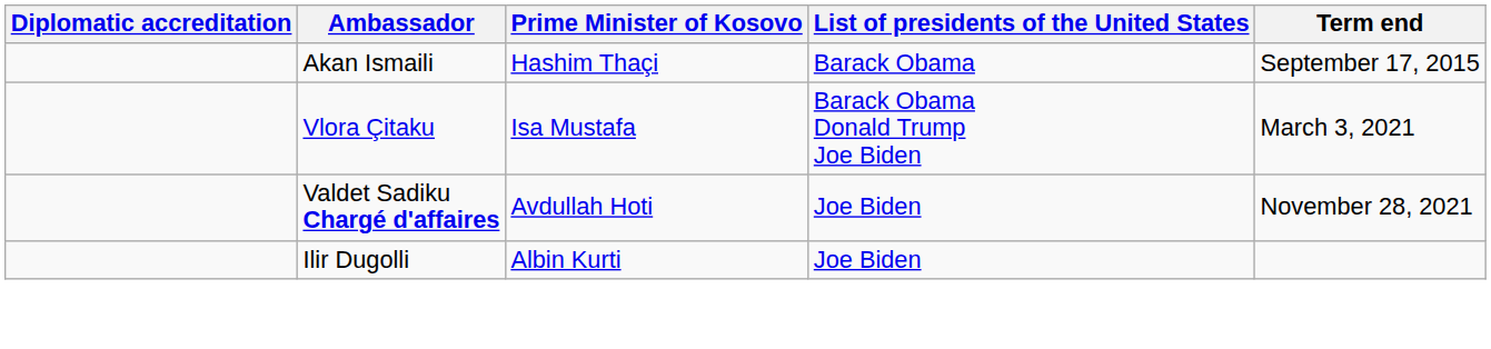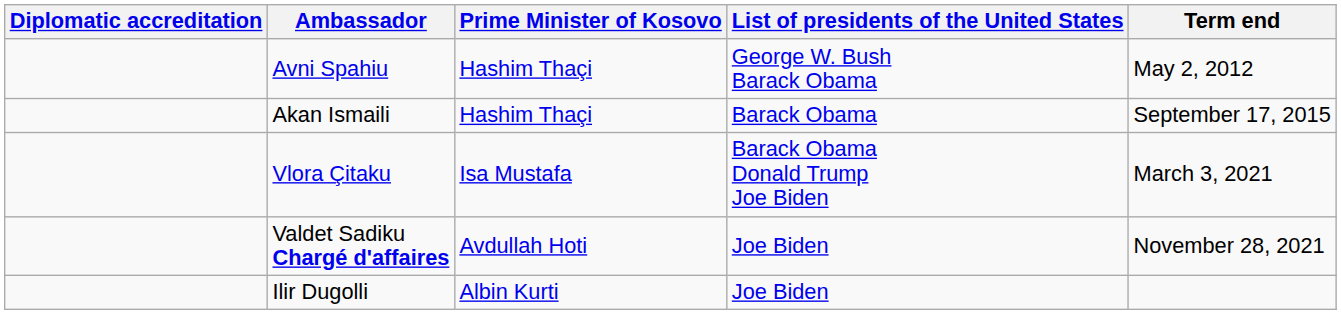 <table class="wikitable sortable">
 <tr>
 <th><a href='#'>Diplomatic accreditation</a></th>
 <th><a href='#'>Ambassador</a></th>
 <th><a href='#'>Prime Minister of Kosovo</a></th>
 <th><a href='#'>List of presidents of the United States</a></th>
 <th>Term end</th>
+</tr>
+<tr>
+<td></td>
+<td><a href='#'>Avni Spahiu</a></td>
+<td><a href='#'>Hashim Thaçi</a></td>
+<td><a href='#'>George W. Bush</a><br><a href='#'>Barack Obama</a></td>
+<td>May 2, 2012</td>
 </tr>
 <tr>
 <td></td>
 <td>Akan Ismaili</td>
 <td><a href='#'>Hashim Thaçi</a></td>
 <td><a href='#'>Barack Obama</a></td>
 <td>September 17, 2015</td>
 </tr>
 <tr>
 <td></td>
 <td><a href='#'>Vlora Çitaku</a></td>
 <td><a href='#'>Isa Mustafa</a></td>
 <td><a href='#'>Barack Obama</a><br><a href='#'>Donald Trump</a><br><a href='#'>Joe Biden</a></td>
 <td>March 3, 2021</td>
 </tr>
 <tr>
 <td></td>
 <td>Valdet Sadiku<br><strong><a href='#'>Chargé d'affaires</a></strong></td>
 <td><a href='#'>Avdullah Hoti</a></td>
 <td><a href='#'>Joe Biden</a></td>
 <td>November 28, 2021</td>
 </tr>
 <tr>
 <td></td>
 <td>Ilir Dugolli</td>
 <td><a href='#'>Albin Kurti</a></td>
 <td><a href='#'>Joe Biden</a></td>
 <td></td>
 </tr>
 </table>
